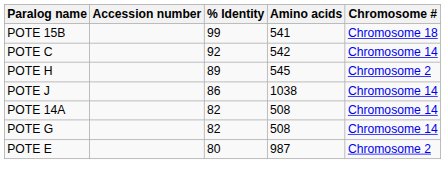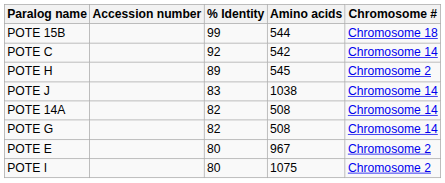 <table class="wikitable">
 <tr>
 <th>Paralog name</th>
 <th>Accession number</th>
 <th>% Identity</th>
 <th>Amino acids</th>
 <th>Chromosome #</th>
 </tr>
 <tr>
 <td>POTE 15B</td>
 <td></td>
 <td>99</td>
-<td>541</td>
+<td>544</td>
 <td><a href='#'>Chromosome 18</a></td>
 </tr>
 <tr>
 <td>POTE C</td>
 <td></td>
 <td>92</td>
 <td>542</td>
 <td><a href='#'>Chromosome 14</a></td>
 </tr>
 <tr>
 <td>POTE H</td>
 <td></td>
 <td>89</td>
 <td>545</td>
 <td><a href='#'>Chromosome 2</a></td>
 </tr>
 <tr>
 <td>POTE J</td>
 <td></td>
-<td>86</td>
+<td>83</td>
 <td>1038</td>
 <td><a href='#'>Chromosome 14</a></td>
 </tr>
 <tr>
 <td>POTE 14A</td>
 <td></td>
 <td>82</td>
 <td>508</td>
 <td><a href='#'>Chromosome 14</a></td>
 </tr>
 <tr>
 <td>POTE G</td>
 <td></td>
 <td>82</td>
 <td>508</td>
 <td><a href='#'>Chromosome 14</a></td>
 </tr>
 <tr>
 <td>POTE E</td>
 <td></td>
 <td>80</td>
-<td>987</td>
+<td>967</td>
+<td><a href='#'>Chromosome 2</a></td>
+</tr>
+<tr>
+<td>POTE I</td>
+<td></td>
+<td>80</td>
+<td>1075</td>
 <td><a href='#'>Chromosome 2</a></td>
 </tr>
 </table>
